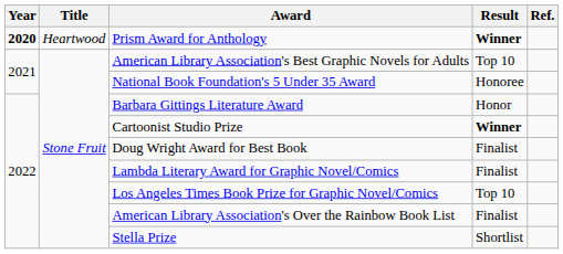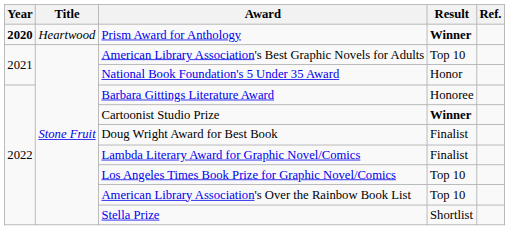 <table class="wikitable sortable mw-collapsible">
 <tr>
 <th>Year</th>
 <th>Title</th>
 <th>Award</th>
 <th>Result</th>
 <th>Ref.</th>
 </tr>
 <tr>
 <td><strong>2020</strong></td>
 <td><em>Heartwood</em></td>
 <td><a href='#'>Prism Award for Anthology</a></td>
 <td><strong>Winner</strong></td>
 <td></td>
 </tr>
 <tr>
 <td rowspan="2">2021</td>
 <td rowspan="9"><em><a href='#'>Stone Fruit</a></em></td>
 <td><a href='#'>American Library Association</a>'s Best Graphic Novels for Adults</td>
 <td>Top 10</td>
 <td></td>
 </tr>
 <tr>
 <td><a href='#'>National Book Foundation's 5 Under 35 Award</a></td>
-<td>Honoree</td>
+<td>Honor</td>
 <td></td>
 </tr>
 <tr>
 <td rowspan="7">2022</td>
 <td><a href='#'>Barbara Gittings Literature Award</a></td>
-<td>Honor</td>
+<td>Honoree</td>
 <td></td>
 </tr>
 <tr>
 <td>Cartoonist Studio Prize</td>
 <td><strong>Winner</strong></td>
 <td></td>
 </tr>
 <tr>
 <td>Doug Wright Award for Best Book</td>
 <td>Finalist</td>
 <td></td>
 </tr>
 <tr>
 <td><a href='#'>Lambda Literary Award for Graphic Novel/Comics</a></td>
 <td>Finalist</td>
 <td></td>
 </tr>
 <tr>
 <td><a href='#'>Los Angeles Times Book Prize for Graphic Novel/Comics</a></td>
 <td>Top 10</td>
 <td></td>
 </tr>
 <tr>
 <td><a href='#'>American Library Association</a>'s Over the Rainbow Book List</td>
-<td>Finalist</td>
+<td>Top 10</td>
 <td></td>
 </tr>
 <tr>
 <td><a href='#'>Stella Prize</a></td>
 <td>Shortlist</td>
 <td></td>
 </tr>
 </table>
